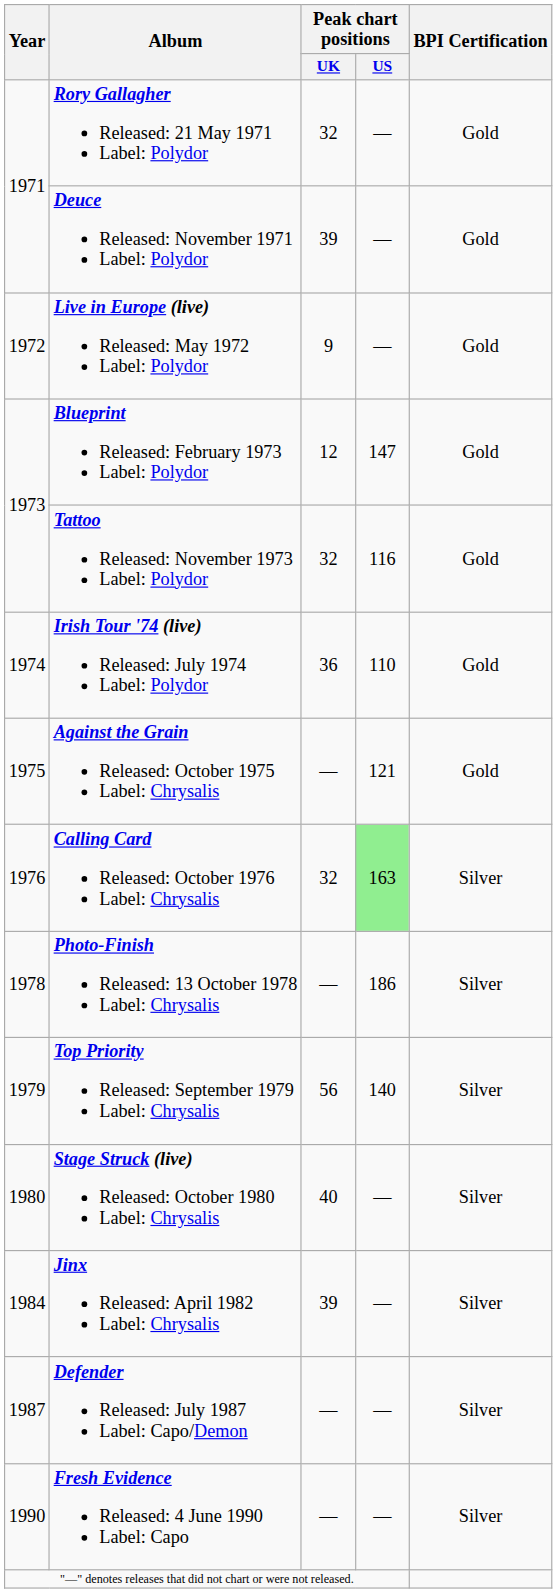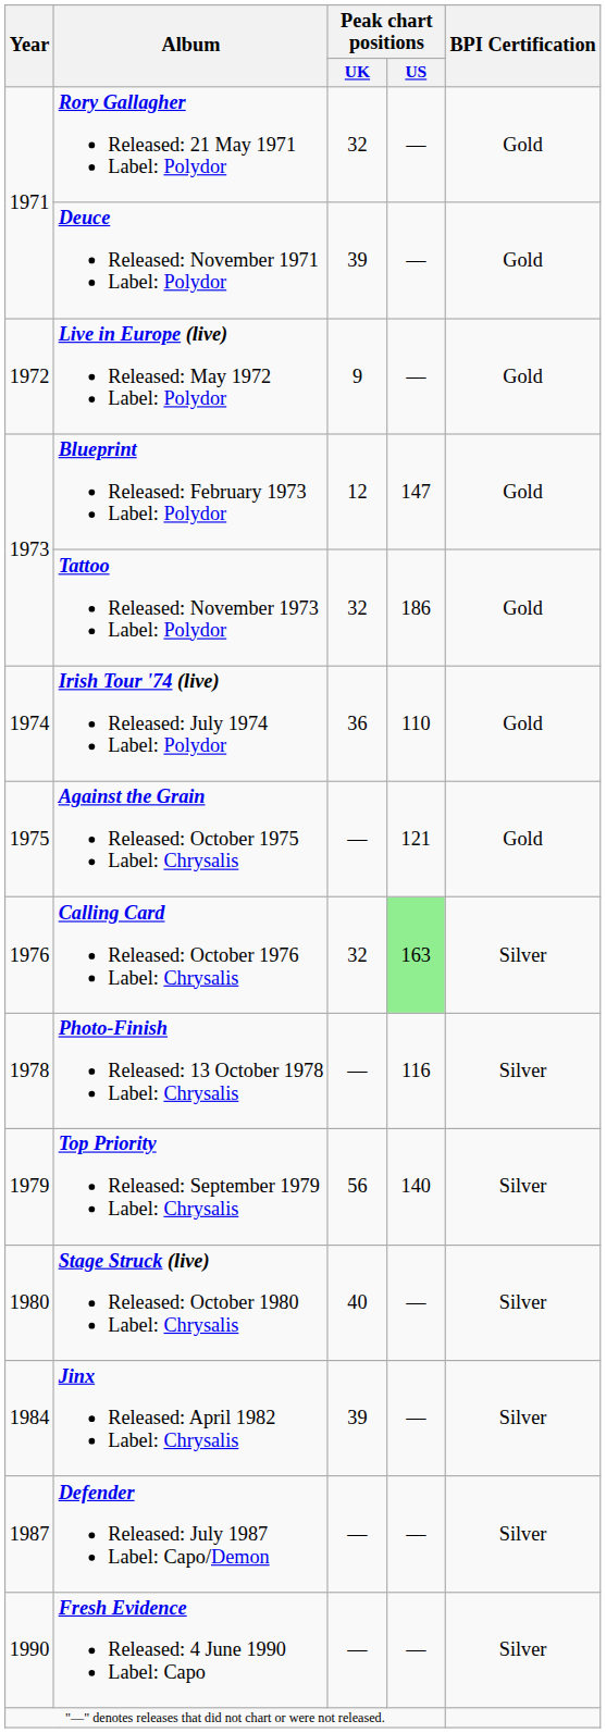 <table class="wikitable">
 <tr>
 <th rowspan="2">Year</th>
 <th rowspan="2">Album</th>
 <th colspan="2">Peak chart positions</th>
 <th rowspan="2">BPI Certification</th>
 </tr>
 <tr>
 <th style="width:3em;font-size:85%"><a href='#'>UK</a><br></th>
 <th style="width:3em;font-size:85%"><a href='#'>US</a><br></th>
 </tr>
 <tr>
 <td rowspan="2">1971</td>
 <td><strong><em><a href='#'>Rory Gallagher</a></em></strong><br><ul><li>Released: 21 May 1971</li><li>Label: <a href='#'>Polydor</a></li></ul></td>
 <td align="center">32</td>
 <td align="center">—</td>
 <td align="center">Gold</td>
 </tr>
 <tr>
 <td><strong><em><a href='#'>Deuce</a></em></strong><br><ul><li>Released: November 1971</li><li>Label: <a href='#'>Polydor</a></li></ul></td>
 <td align="center">39</td>
 <td align="center">—</td>
 <td align="center">Gold</td>
 </tr>
 <tr>
 <td>1972</td>
 <td><strong><em><a href='#'>Live in Europe</a> (live)</em></strong><br><ul><li>Released: May 1972</li><li>Label: <a href='#'>Polydor</a></li></ul></td>
 <td align="center">9</td>
 <td align="center">—</td>
 <td align="center">Gold</td>
 </tr>
 <tr>
 <td rowspan="2">1973</td>
 <td><strong><em><a href='#'>Blueprint</a></em></strong><br><ul><li>Released: February 1973</li><li>Label: <a href='#'>Polydor</a></li></ul></td>
 <td align="center">12</td>
 <td align="center">147</td>
 <td align="center">Gold</td>
 </tr>
 <tr>
 <td><strong><em><a href='#'>Tattoo</a></em></strong><br><ul><li>Released: November 1973</li><li>Label: <a href='#'>Polydor</a></li></ul></td>
 <td align="center">32</td>
-<td align="center">116</td>
+<td align="center">186</td>
 <td align="center">Gold</td>
 </tr>
 <tr>
 <td>1974</td>
 <td><strong><em><a href='#'>Irish Tour '74</a> (live)</em></strong><br><ul><li>Released: July 1974</li><li>Label: <a href='#'>Polydor</a></li></ul></td>
 <td align="center">36</td>
 <td align="center">110</td>
 <td align="center">Gold</td>
 </tr>
 <tr>
 <td>1975</td>
 <td><strong><em><a href='#'>Against the Grain</a></em></strong><br><ul><li>Released: October 1975</li><li>Label: <a href='#'>Chrysalis</a></li></ul></td>
 <td align="center">—</td>
 <td align="center">121</td>
 <td align="center">Gold</td>
 </tr>
 <tr>
 <td>1976</td>
 <td><strong><em><a href='#'>Calling Card</a></em></strong><br><ul><li>Released: October 1976</li><li>Label: <a href='#'>Chrysalis</a></li></ul></td>
 <td align="center">32</td>
 <td align="center" style="background: lightgreen;">163</td>
 <td align="center">Silver</td>
 </tr>
 <tr>
 <td>1978</td>
 <td><strong><em><a href='#'>Photo-Finish</a></em></strong><br><ul><li>Released: 13 October 1978</li><li>Label: <a href='#'>Chrysalis</a></li></ul></td>
 <td align="center">—</td>
-<td align="center">186</td>
+<td align="center">116</td>
 <td align="center">Silver</td>
 </tr>
 <tr>
 <td>1979</td>
 <td><strong><em><a href='#'>Top Priority</a></em></strong><br><ul><li>Released: September 1979</li><li>Label: <a href='#'>Chrysalis</a></li></ul></td>
 <td align="center">56</td>
 <td align="center">140</td>
 <td align="center">Silver</td>
 </tr>
 <tr>
 <td>1980</td>
 <td><strong><em><a href='#'>Stage Struck</a> (live)</em></strong><br><ul><li>Released: October 1980</li><li>Label: <a href='#'>Chrysalis</a></li></ul></td>
 <td align="center">40</td>
 <td align="center">—</td>
 <td align="center">Silver</td>
 </tr>
 <tr>
 <td>1984</td>
 <td><strong><em><a href='#'>Jinx</a></em></strong><br><ul><li>Released: April 1982</li><li>Label: <a href='#'>Chrysalis</a></li></ul></td>
 <td align="center">39</td>
 <td align="center">—</td>
 <td align="center">Silver</td>
 </tr>
 <tr>
 <td>1987</td>
 <td><strong><em><a href='#'>Defender</a></em></strong><br><ul><li>Released: July 1987</li><li>Label: Capo/<a href='#'>Demon</a></li></ul></td>
 <td align="center">—</td>
 <td align="center">—</td>
 <td align="center">Silver</td>
 </tr>
 <tr>
 <td>1990</td>
 <td><strong><em><a href='#'>Fresh Evidence</a></em></strong><br><ul><li>Released: 4 June 1990</li><li>Label: Capo</li></ul></td>
 <td align="center">—</td>
 <td align="center">—</td>
 <td align="center">Silver</td>
 </tr>
 <tr>
 <td colspan="4" style="text-align:center; font-size:8pt;">"—" denotes releases that did not chart or were not released.</td>
 </tr>
 </table>
